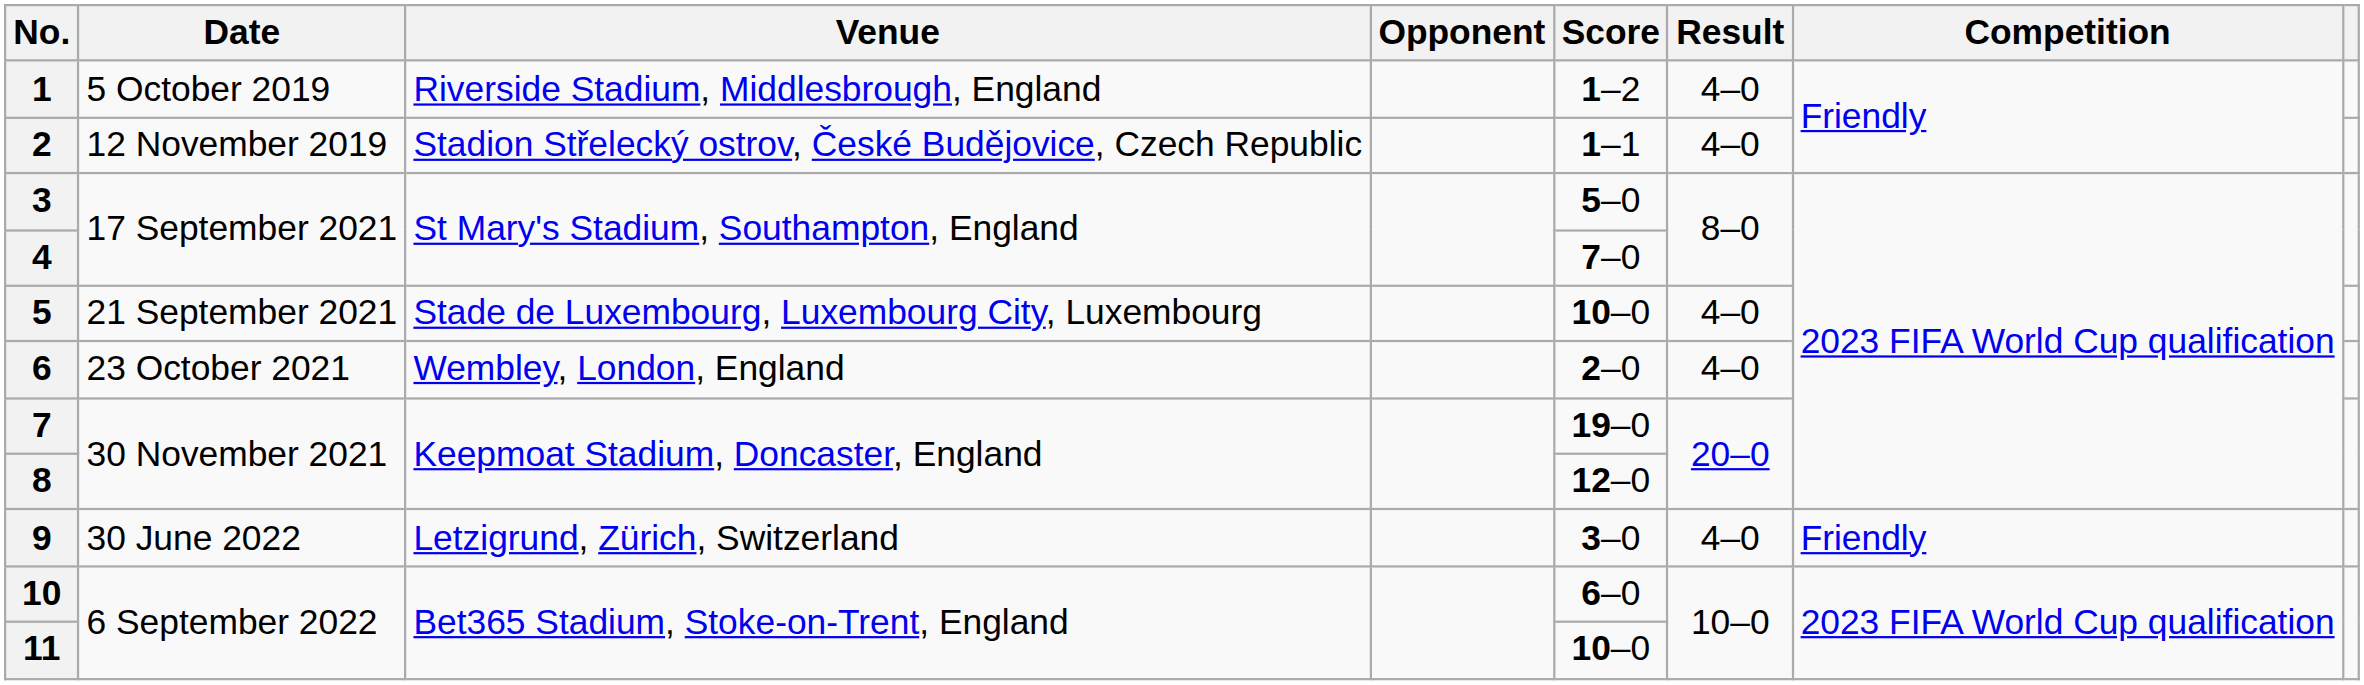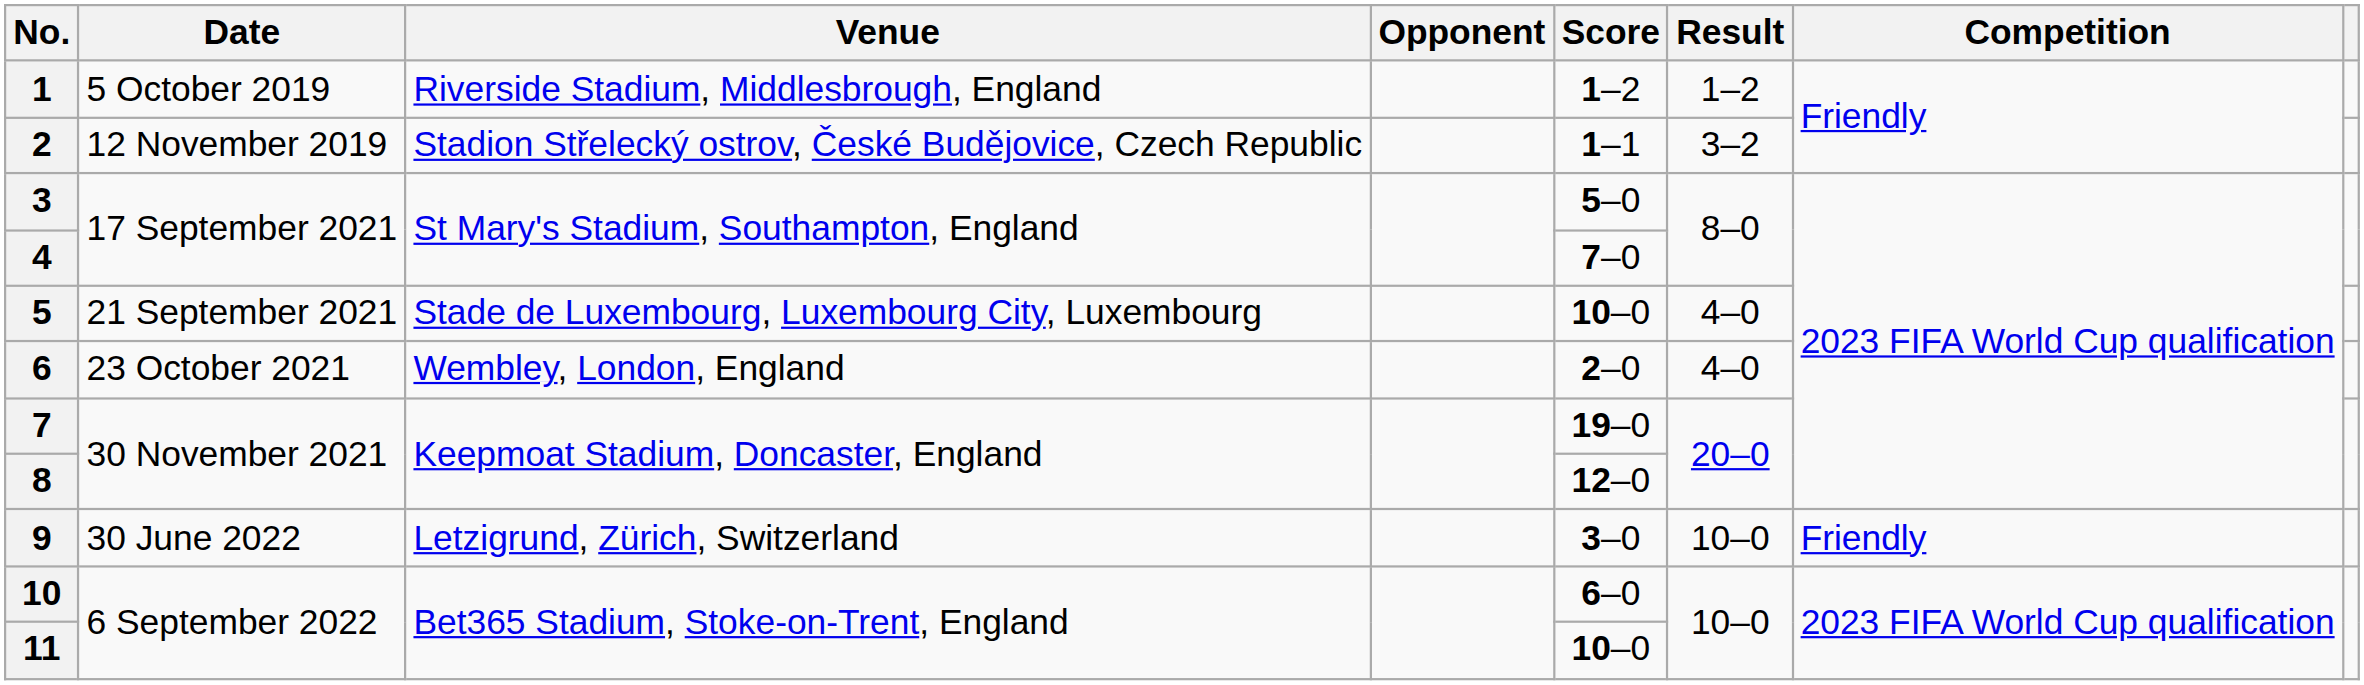 <table class="wikitable sortable plainrowheaders">
 <tr>
 <th scope=col>No.</th>
 <th scope=col data-sort-type=date>Date</th>
 <th scope=col>Venue</th>
 <th scope=col>Opponent</th>
 <th scope=col>Score</th>
 <th scope=col>Result</th>
 <th scope=col>Competition</th>
 <th scope=col class=unsortable></th>
 </tr>
 <tr>
 <th scope=row style="text-align: center">1</th>
 <td>5 October 2019</td>
 <td><a href='#'>Riverside Stadium</a>, <a href='#'>Middlesbrough</a>, England</td>
 <td></td>
 <td align=center><strong>1</strong>–2</td>
-<td align=center>4–0</td>
+<td align=center>1–2</td>
 <td rowspan="2"><a href='#'>Friendly</a></td>
 <td align=center></td>
 </tr>
 <tr>
 <th scope=row style="text-align: center">2</th>
 <td>12 November 2019</td>
 <td><a href='#'>Stadion Střelecký ostrov</a>, <a href='#'>České Budějovice</a>, Czech Republic</td>
 <td></td>
 <td align=center><strong>1</strong>–1</td>
-<td align=center>4–0</td>
+<td align=center>3–2</td>
 <td align=center></td>
 </tr>
 <tr>
 <th scope=row style="text-align: center">3</th>
 <td rowspan=2>17 September 2021</td>
 <td rowspan=2><a href='#'>St Mary's Stadium</a>, <a href='#'>Southampton</a>, England</td>
 <td rowspan=2></td>
 <td align=center><strong>5</strong>–0</td>
 <td align=center rowspan=2>8–0</td>
 <td rowspan="6"><a href='#'>2023 FIFA World Cup qualification</a></td>
 <td align=center rowspan=2></td>
 </tr>
 <tr>
 <th scope=row style="text-align: center">4</th>
 <td align=center><strong>7</strong>–0</td>
 </tr>
 <tr>
 <th scope=row style="text-align: center">5</th>
 <td>21 September 2021</td>
 <td><a href='#'>Stade de Luxembourg</a>, <a href='#'>Luxembourg City</a>, Luxembourg</td>
 <td></td>
 <td align=center><strong>10</strong>–0</td>
 <td align=center>4–0</td>
 <td align=center></td>
 </tr>
 <tr>
 <th scope=row style="text-align: center">6</th>
 <td>23 October 2021</td>
 <td><a href='#'>Wembley</a>, <a href='#'>London</a>, England</td>
 <td></td>
 <td align=center><strong>2</strong>–0</td>
 <td align=center>4–0</td>
 <td align=center></td>
 </tr>
 <tr>
 <th scope=row style="text-align: center">7</th>
 <td rowspan="2">30 November 2021</td>
 <td rowspan="2"><a href='#'>Keepmoat Stadium</a>, <a href='#'>Doncaster</a>, England</td>
 <td rowspan="2"></td>
 <td align=center><strong>19</strong>–0</td>
 <td rowspan="2" align=center><a href='#'>20–0</a></td>
 <td rowspan="2" align=center></td>
 </tr>
 <tr>
 <th scope=row style="text-align: center">8</th>
 <td align=center><strong>12</strong>–0</td>
 </tr>
 <tr>
 <th scope=row style="text-align: center">9</th>
 <td>30 June 2022</td>
 <td><a href='#'>Letzigrund</a>, <a href='#'>Zürich</a>, Switzerland</td>
 <td></td>
 <td align=center><strong>3</strong>–0</td>
-<td align=center>4–0</td>
+<td align=center>10–0</td>
 <td><a href='#'>Friendly</a></td>
 <td align=center></td>
 </tr>
 <tr>
 <th scope=row style="text-align: center">10</th>
 <td rowspan="2">6 September 2022</td>
 <td rowspan="2"><a href='#'>Bet365 Stadium</a>, <a href='#'>Stoke-on-Trent</a>, England</td>
 <td rowspan="2"></td>
 <td align=center><strong>6</strong>–0</td>
 <td rowspan="2" align=center>10–0</td>
 <td rowspan="2"><a href='#'>2023 FIFA World Cup qualification</a></td>
 <td rowspan="2" align=center></td>
 </tr>
 <tr>
 <th scope=row style="text-align: center">11</th>
 <td align=center><strong>10</strong>–0</td>
 </tr>
 </table>
